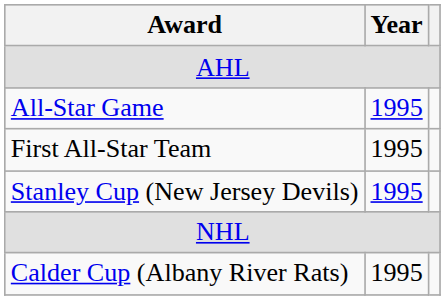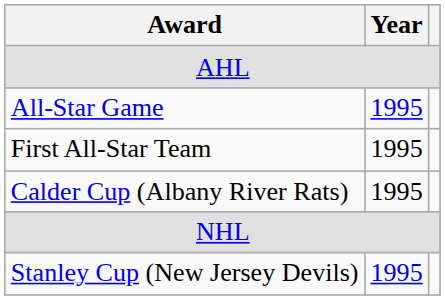 <table class="wikitable">
 <tr>
 <th>Award</th>
 <th>Year</th>
 <th></th>
 </tr>
 <tr ALIGN="center" bgcolor="#e0e0e0">
 <td colspan="3"><a href='#'>AHL</a></td>
 </tr>
 <tr>
 <td><a href='#'>All-Star Game</a></td>
 <td><a href='#'>1995</a></td>
 <td></td>
 </tr>
 <tr>
 <td>First All-Star Team</td>
 <td>1995</td>
 <td></td>
 </tr>
 <tr>
-<td><a href='#'>Stanley Cup</a> (New Jersey Devils)</td>
-<td><a href='#'>1995</a></td>
+<td><a href='#'>Calder Cup</a> (Albany River Rats)</td>
+<td>1995</td>
 <td></td>
 </tr>
 <tr ALIGN="center" bgcolor="#e0e0e0">
 <td colspan="3"><a href='#'>NHL</a></td>
 </tr>
 <tr>
-<td><a href='#'>Calder Cup</a> (Albany River Rats)</td>
-<td>1995</td>
+<td><a href='#'>Stanley Cup</a> (New Jersey Devils)</td>
+<td><a href='#'>1995</a></td>
 <td></td>
 </tr>
 </table>
